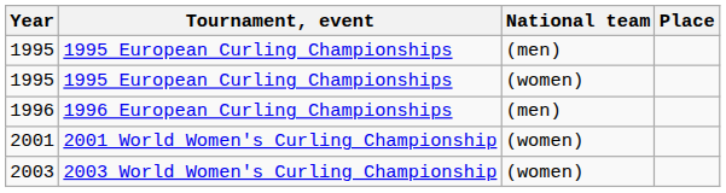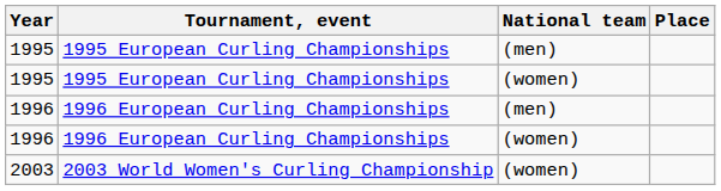 <table class="wikitable">
 <tr>
 <th scope="col">Year</th>
 <th scope="col">Tournament, event</th>
 <th scope="col">National team</th>
 <th scope="col">Place</th>
 </tr>
 <tr>
 <td>1995</td>
 <td><a href='#'>1995 European Curling Championships</a></td>
 <td> (men)</td>
 <td></td>
 </tr>
 <tr>
 <td>1995</td>
 <td><a href='#'>1995 European Curling Championships</a></td>
 <td> (women)</td>
 <td></td>
 </tr>
 <tr>
 <td>1996</td>
 <td><a href='#'>1996 European Curling Championships</a></td>
 <td> (men)</td>
 <td></td>
 </tr>
 <tr>
-<td>2001</td>
-<td><a href='#'>2001 World Women's Curling Championship</a></td>
+<td>1996</td>
+<td><a href='#'>1996 European Curling Championships</a></td>
 <td> (women)</td>
 <td></td>
 </tr>
 <tr>
 <td>2003</td>
 <td><a href='#'>2003 World Women's Curling Championship</a></td>
 <td> (women)</td>
 <td></td>
 </tr>
 </table>
